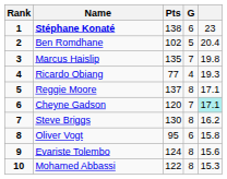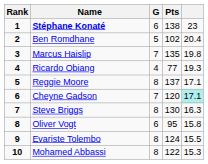 <table class="wikitable" style="text-align:center; font-size:90%;">
 <tr>
 <th width=10px>Rank</th>
 <th width=185px>Name</th>
+<th width=15px>G</th>
 <th width=10px>Pts</th>
-<th width=15px>G</th>
 <th width=10px></th>
 </tr>
 <tr>
 <td><strong>1</strong></td>
 <td align=left> <strong><a href='#'>Stéphane Konaté</a></strong></td>
+<td>6</td>
 <td>138</td>
-<td>6</td>
 <td>23</td>
 </tr>
 <tr>
 <td><strong>2</strong></td>
 <td align=left> <a href='#'>Ben Romdhane</a></td>
+<td>5</td>
 <td>102</td>
-<td>5</td>
 <td>20.4</td>
 </tr>
 <tr>
 <td><strong>3</strong></td>
 <td align=left> <a href='#'>Marcus Haislip</a></td>
+<td>7</td>
 <td>135</td>
-<td>7</td>
 <td>19.8</td>
 </tr>
 <tr>
 <td><strong>4</strong></td>
 <td align=left> <a href='#'>Ricardo Obiang</a></td>
+<td>4</td>
 <td>77</td>
-<td>4</td>
 <td>19.3</td>
 </tr>
 <tr>
 <td><strong>5</strong></td>
 <td align=left> <a href='#'>Reggie Moore</a></td>
+<td>8</td>
 <td>137</td>
-<td>8</td>
 <td>17.1</td>
 </tr>
 <tr>
 <td><strong>6</strong></td>
 <td align=left> <a href='#'>Cheyne Gadson</a></td>
+<td>7</td>
 <td>120</td>
-<td>7</td>
 <td style="background: paleturquoise;">17.1</td>
 </tr>
 <tr>
 <td><strong>7</strong></td>
 <td align=left> <a href='#'>Steve Briggs</a></td>
+<td>8</td>
 <td>130</td>
-<td>8</td>
-<td>16.2</td>
+<td>16.3</td>
 </tr>
 <tr>
 <td><strong>8</strong></td>
 <td align=left> <a href='#'>Oliver Vogt</a></td>
+<td>6</td>
 <td>95</td>
-<td>6</td>
 <td>15.8</td>
 </tr>
 <tr>
 <td><strong>9</strong></td>
 <td align=left> <a href='#'>Evariste Tolembo</a></td>
+<td>8</td>
 <td>124</td>
-<td>8</td>
-<td>15.6</td>
+<td>15.5</td>
 </tr>
 <tr>
 <td><strong>10</strong></td>
 <td align=left> <a href='#'>Mohamed Abbassi</a></td>
+<td>8</td>
 <td>122</td>
-<td>8</td>
 <td>15.3</td>
 </tr>
 </table>
